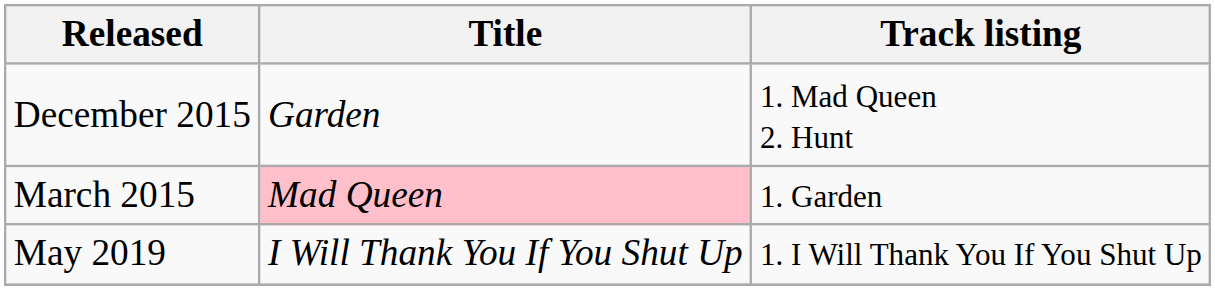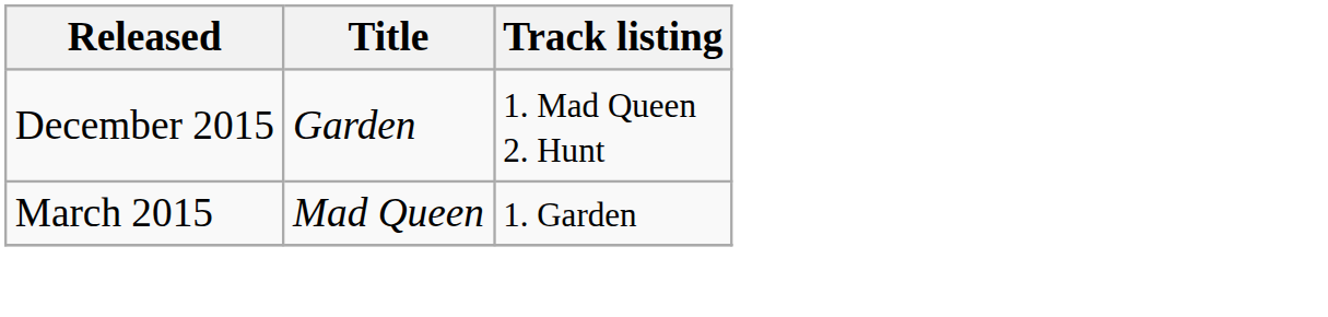 <table class="wikitable">
 <tr>
 <th rowspan="1">Released</th>
 <th rowspan="1">Title</th>
 <th rowspan="1">Track listing</th>
 </tr>
 <tr>
 <td>December 2015</td>
 <td><em>Garden</em></td>
 <td><small>1. Mad Queen <br>2. Hunt </small></td>
 </tr>
 <tr>
 <td>March 2015</td>
-<td style="background: pink;"><em>Mad Queen</em></td>
+<td><em>Mad Queen</em></td>
 <td><small> 1. Garden </small></td>
-</tr>
-<tr>
-<td>May 2019</td>
-<td><em>I Will Thank You If You Shut Up</em></td>
-<td><small>1. I Will Thank You If You Shut Up</small></td>
 </tr>
 <tr>
 </tr>
 </table>
